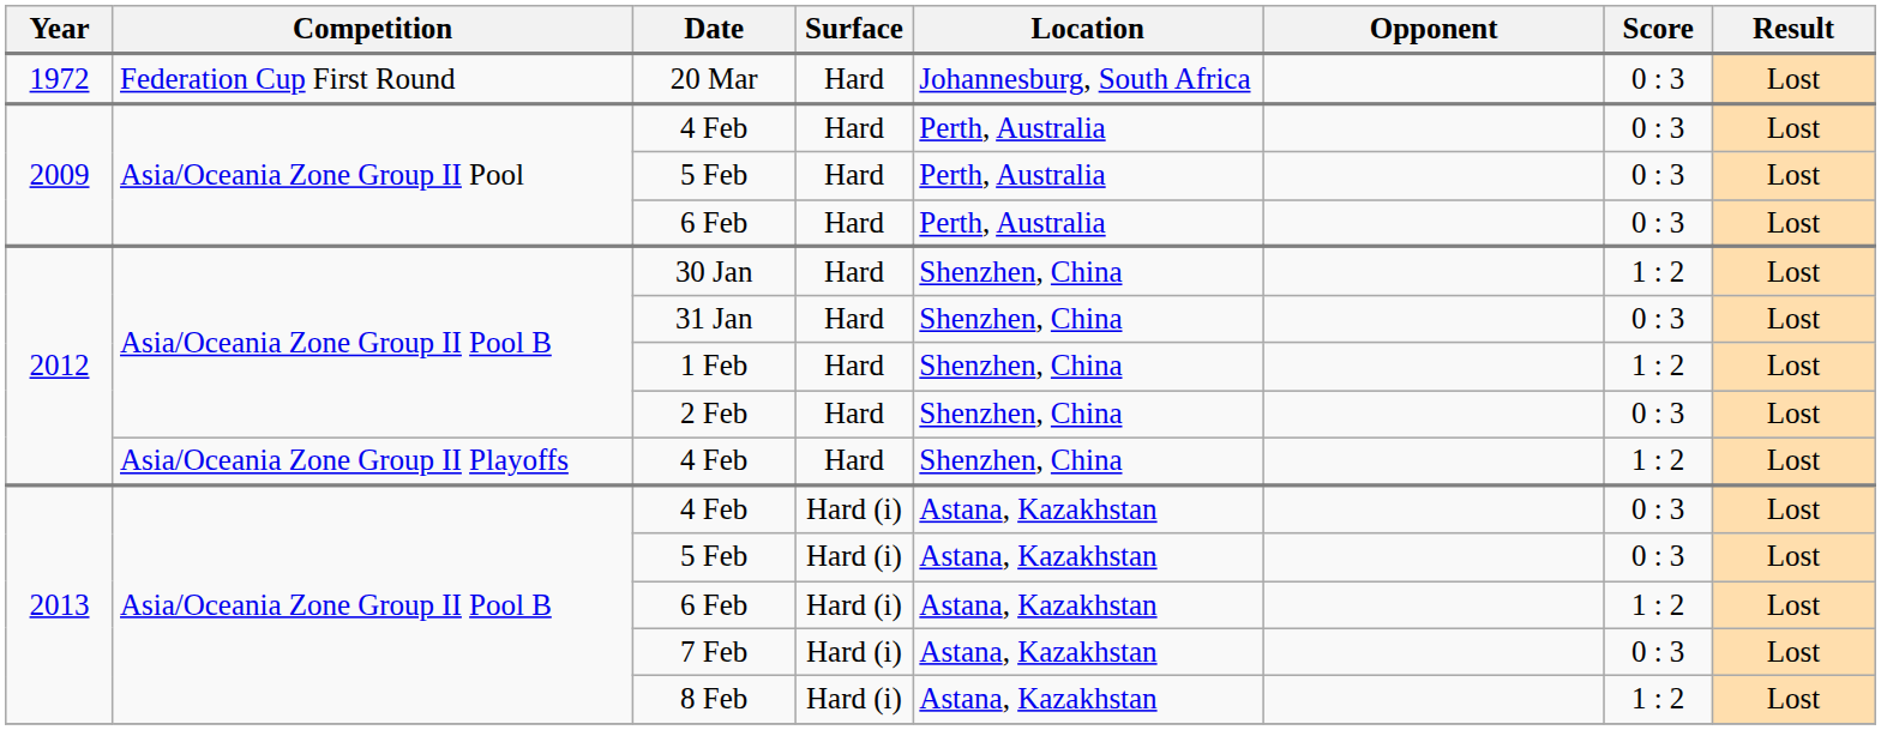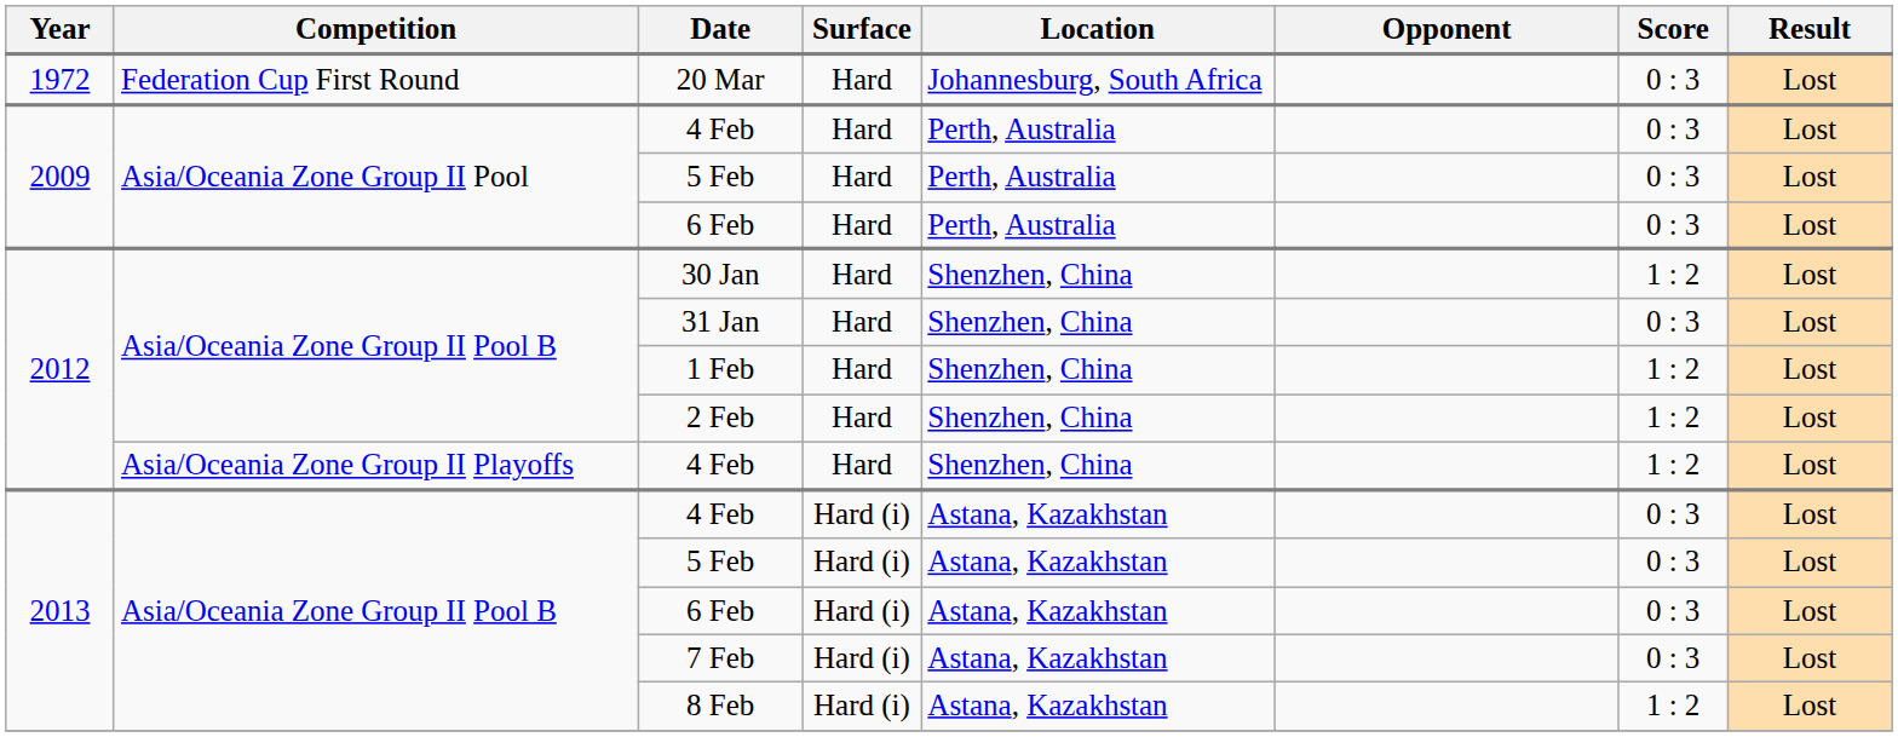 <table class="wikitable">
 <tr>
 <th width="50">Year</th>
 <th width="270">Competition</th>
 <th width="80">Date</th>
 <th width="55">Surface</th>
 <th width="180">Location</th>
 <th width="175">Opponent</th>
 <th width="50">Score</th>
 <th width="80">Result</th>
 </tr>
 <tr style="border-top:2px solid gray;">
 <td align="center" rowspan="1"><a href='#'>1972</a></td>
 <td rowspan="1"><a href='#'>Federation Cup</a> First Round</td>
 <td align="center">20 Mar</td>
 <td align="center">Hard</td>
 <td><a href='#'>Johannesburg</a>, <a href='#'>South Africa</a></td>
 <td></td>
 <td align="center">0 : 3</td>
 <td align="center" bgcolor="#FFDEAD">Lost</td>
 </tr>
 <tr style="border-top:2px solid gray;">
 <td align="center" rowspan="3"><a href='#'>2009</a></td>
 <td rowspan="3"><a href='#'>Asia/Oceania Zone Group II</a> Pool</td>
 <td align="center">4 Feb</td>
 <td align="center">Hard</td>
 <td><a href='#'>Perth</a>, <a href='#'>Australia</a></td>
 <td></td>
 <td align="center">0 : 3</td>
 <td align="center" bgcolor="#FFDEAD">Lost</td>
 </tr>
 <tr>
 <td align="center">5 Feb</td>
 <td align="center">Hard</td>
 <td><a href='#'>Perth</a>, <a href='#'>Australia</a></td>
 <td></td>
 <td align="center">0 : 3</td>
 <td align="center" bgcolor="#FFDEAD">Lost</td>
 </tr>
 <tr>
 <td align="center">6 Feb</td>
 <td align="center">Hard</td>
 <td><a href='#'>Perth</a>, <a href='#'>Australia</a></td>
 <td></td>
 <td align="center">0 : 3</td>
 <td align="center" bgcolor="#FFDEAD">Lost</td>
 </tr>
 <tr>
 </tr>
 <tr style="border-top:2px solid gray;">
 <td align="center" rowspan="5"><a href='#'>2012</a></td>
 <td rowspan="4"><a href='#'>Asia/Oceania Zone Group II</a> <a href='#'>Pool B</a></td>
 <td align="center">30 Jan</td>
 <td align="center">Hard</td>
 <td><a href='#'>Shenzhen</a>, <a href='#'>China</a></td>
 <td></td>
 <td align="center">1 : 2</td>
 <td align="center" bgcolor="#FFDEAD">Lost</td>
 </tr>
 <tr>
 <td align="center">31 Jan</td>
 <td align="center">Hard</td>
 <td><a href='#'>Shenzhen</a>, <a href='#'>China</a></td>
 <td></td>
 <td align="center">0 : 3</td>
 <td align="center" bgcolor="#FFDEAD">Lost</td>
 </tr>
 <tr>
 <td align="center">1 Feb</td>
 <td align="center">Hard</td>
 <td><a href='#'>Shenzhen</a>, <a href='#'>China</a></td>
 <td></td>
 <td align="center">1 : 2</td>
 <td align="center" bgcolor="#FFDEAD">Lost</td>
 </tr>
 <tr>
 <td align="center">2 Feb</td>
 <td align="center">Hard</td>
 <td><a href='#'>Shenzhen</a>, <a href='#'>China</a></td>
 <td></td>
-<td align="center">0 : 3</td>
+<td align="center">1 : 2</td>
 <td align="center" bgcolor="#FFDEAD">Lost</td>
 </tr>
 <tr>
 <td rowspan="1"><a href='#'>Asia/Oceania Zone Group II</a> <a href='#'>Playoffs</a></td>
 <td align="center">4 Feb</td>
 <td align="center">Hard</td>
 <td><a href='#'>Shenzhen</a>, <a href='#'>China</a></td>
 <td></td>
 <td align="center">1 : 2</td>
 <td align="center" bgcolor="#FFDEAD">Lost</td>
 </tr>
 <tr>
 </tr>
 <tr style="border-top:2px solid gray;">
 <td align="center" rowspan="5"><a href='#'>2013</a></td>
 <td rowspan="5"><a href='#'>Asia/Oceania Zone Group II</a> <a href='#'>Pool B</a></td>
 <td align="center">4 Feb</td>
 <td align="center">Hard (i)</td>
 <td><a href='#'>Astana</a>, <a href='#'>Kazakhstan</a></td>
 <td></td>
 <td align="center">0 : 3</td>
 <td align="center" bgcolor="#FFDEAD">Lost</td>
 </tr>
 <tr>
 <td align="center">5 Feb</td>
 <td align="center">Hard (i)</td>
 <td><a href='#'>Astana</a>, <a href='#'>Kazakhstan</a></td>
 <td></td>
 <td align="center">0 : 3</td>
 <td align="center" bgcolor="#FFDEAD">Lost</td>
 </tr>
 <tr>
 <td align="center">6 Feb</td>
 <td align="center">Hard (i)</td>
 <td><a href='#'>Astana</a>, <a href='#'>Kazakhstan</a></td>
 <td></td>
-<td align="center">1 : 2</td>
+<td align="center">0 : 3</td>
 <td align="center" bgcolor="#FFDEAD">Lost</td>
 </tr>
 <tr>
 <td align="center">7 Feb</td>
 <td align="center">Hard (i)</td>
 <td><a href='#'>Astana</a>, <a href='#'>Kazakhstan</a></td>
 <td></td>
 <td align="center">0 : 3</td>
 <td align="center" bgcolor="#FFDEAD">Lost</td>
 </tr>
 <tr>
 <td align="center">8 Feb</td>
 <td align="center">Hard (i)</td>
 <td><a href='#'>Astana</a>, <a href='#'>Kazakhstan</a></td>
 <td></td>
 <td align="center">1 : 2</td>
 <td align="center" bgcolor="#FFDEAD">Lost</td>
 </tr>
 <tr>
 </tr>
 </table>
